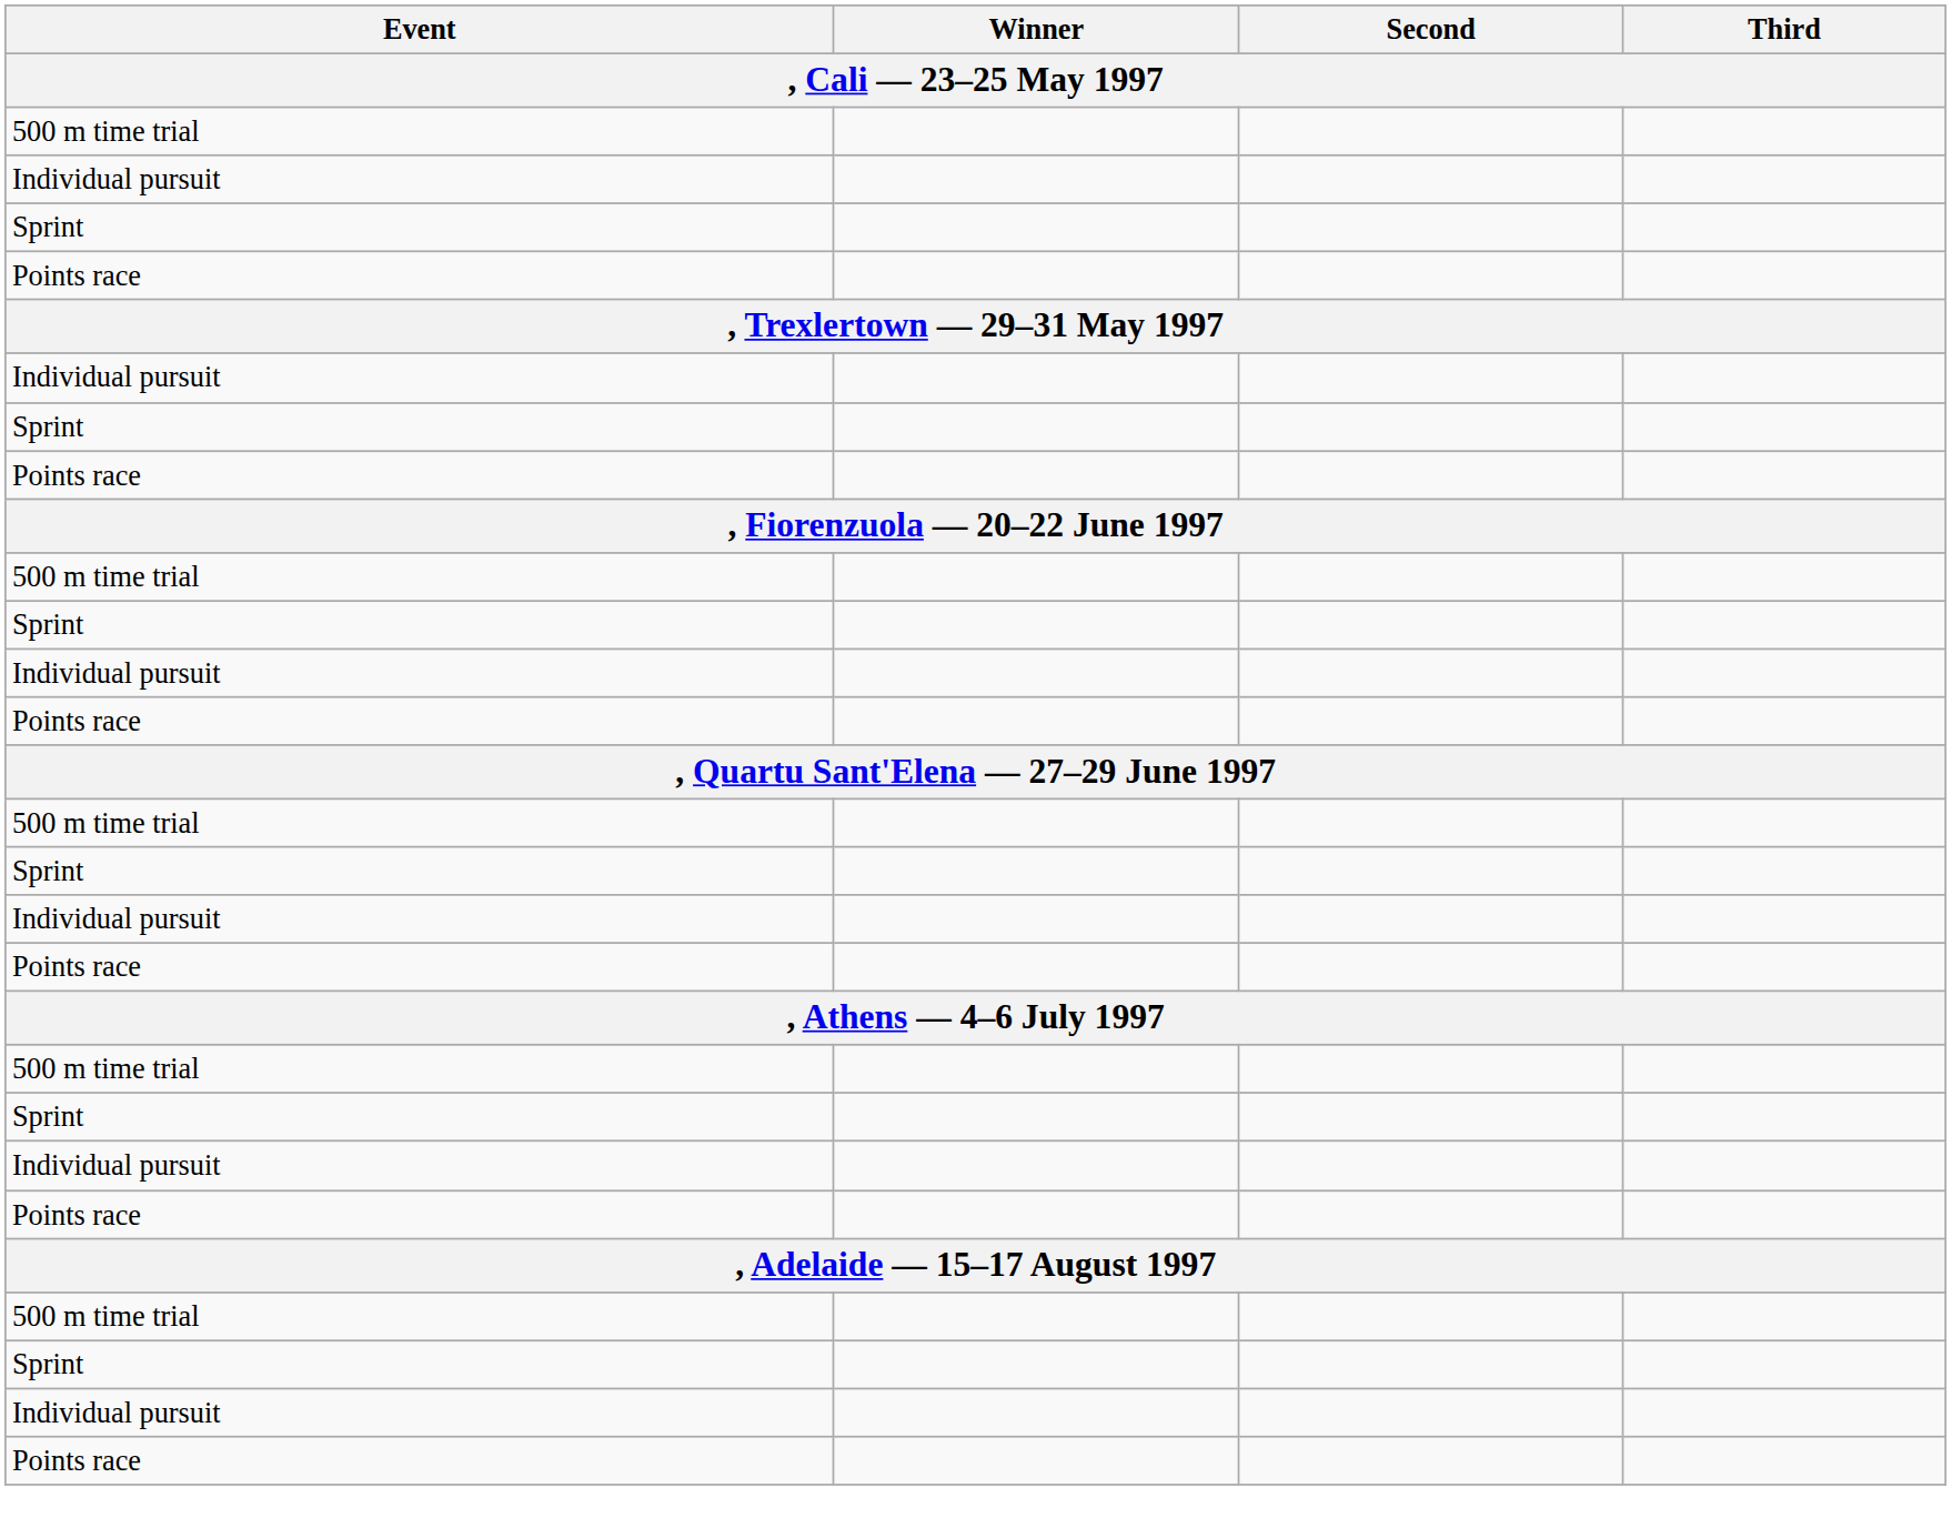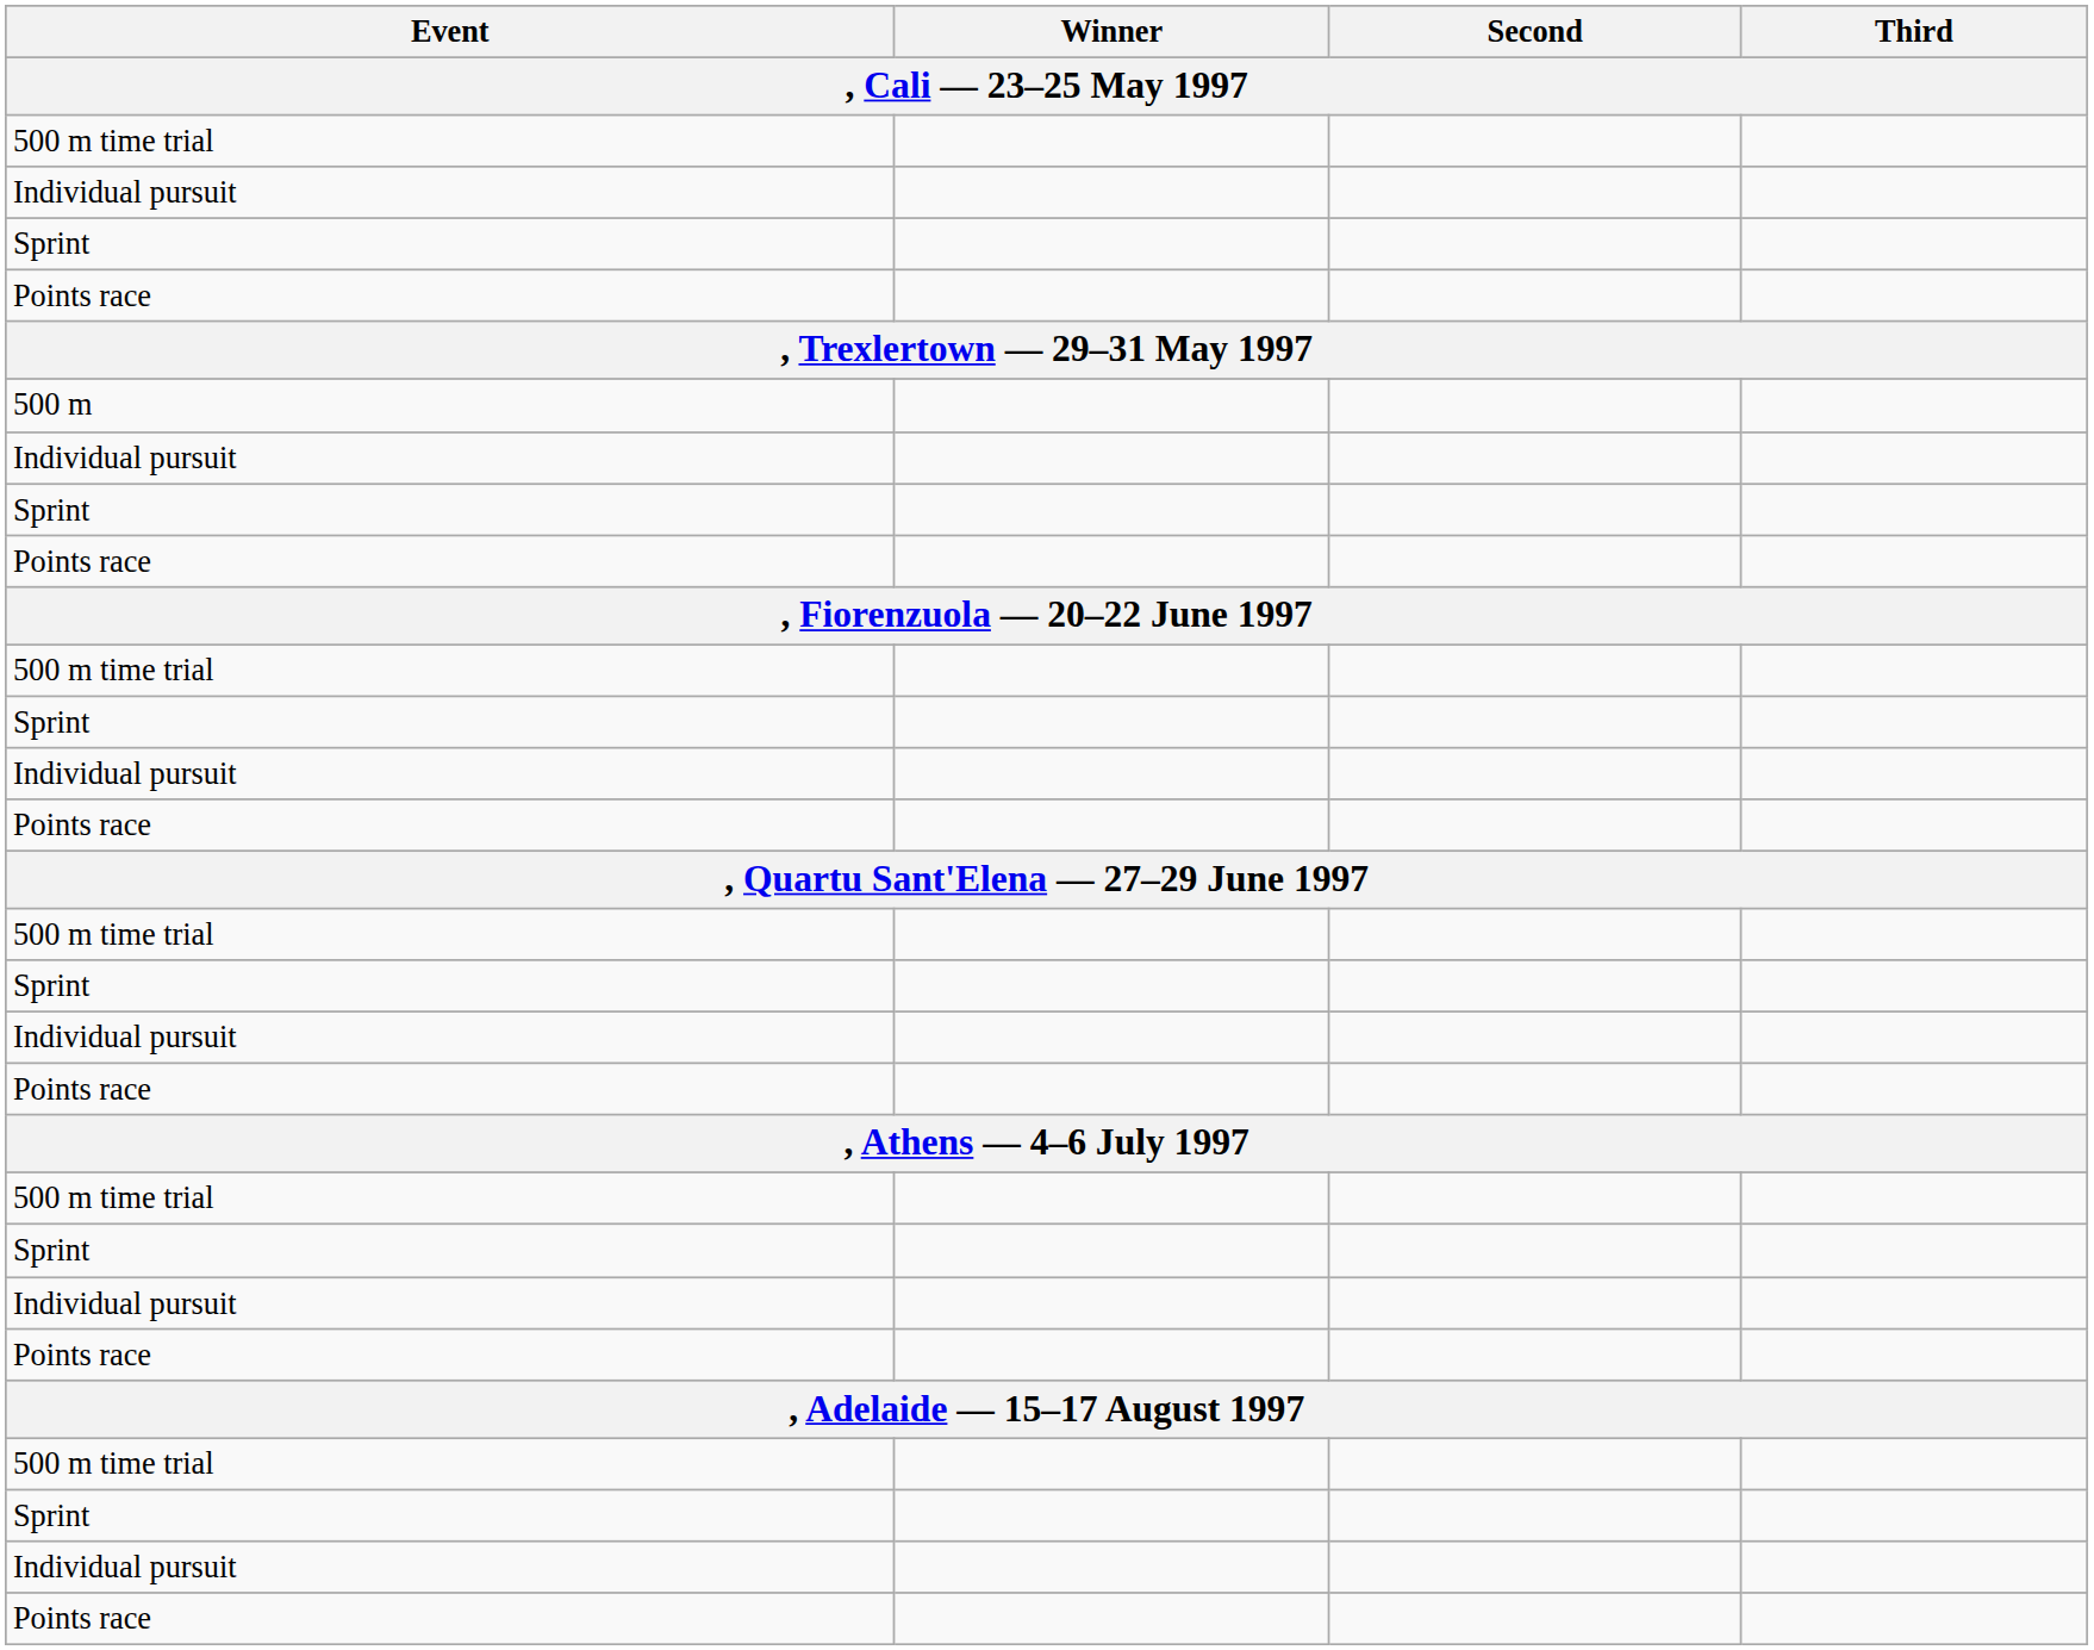 <table class=wikitable style="font-size:95%" width="80%">
 <tr>
 <th>Event</th>
 <th>Winner</th>
 <th>Second</th>
 <th>Third</th>
 </tr>
 <tr>
 <th colspan=4><big>, <a href='#'>Cali</a> — 23–25 May 1997</big></th>
 </tr>
 <tr>
 <td>500 m time trial</td>
 <td></td>
 <td></td>
 <td></td>
 </tr>
 <tr>
 <td>Individual pursuit</td>
 <td></td>
 <td></td>
 <td></td>
 </tr>
 <tr>
 <td>Sprint</td>
 <td></td>
 <td></td>
 <td></td>
 </tr>
 <tr>
 <td>Points race</td>
 <td></td>
 <td></td>
 <td></td>
 </tr>
 <tr>
 <th colspan=4><big>, <a href='#'>Trexlertown</a> — 29–31 May 1997</big></th>
+</tr>
+<tr>
+<td>500 m</td>
+<td></td>
+<td></td>
+<td></td>
 </tr>
 <tr>
 <td>Individual pursuit</td>
 <td></td>
 <td></td>
 <td></td>
 </tr>
 <tr>
 <td>Sprint</td>
 <td></td>
 <td></td>
 <td></td>
 </tr>
 <tr>
 <td>Points race</td>
 <td></td>
 <td></td>
 <td></td>
 </tr>
 <tr>
 <th colspan=4><big>, <a href='#'>Fiorenzuola</a> — 20–22 June 1997</big></th>
 </tr>
 <tr>
 <td>500 m time trial</td>
 <td></td>
 <td></td>
 <td></td>
 </tr>
 <tr>
 <td>Sprint</td>
 <td></td>
 <td></td>
 <td></td>
 </tr>
 <tr>
 <td>Individual pursuit</td>
 <td></td>
 <td></td>
 <td></td>
 </tr>
 <tr>
 <td>Points race</td>
 <td></td>
 <td></td>
 <td></td>
 </tr>
 <tr>
 <th colspan=4><big>, <a href='#'>Quartu Sant'Elena</a> — 27–29 June 1997</big></th>
 </tr>
 <tr>
 <td>500 m time trial</td>
 <td></td>
 <td></td>
 <td></td>
 </tr>
 <tr>
 <td>Sprint</td>
 <td></td>
 <td></td>
 <td></td>
 </tr>
 <tr>
 <td>Individual pursuit</td>
 <td></td>
 <td></td>
 <td></td>
 </tr>
 <tr>
 <td>Points race</td>
 <td></td>
 <td></td>
 <td></td>
 </tr>
 <tr>
 <th colspan=4><big>, <a href='#'>Athens</a> — 4–6 July 1997</big></th>
 </tr>
 <tr>
 <td>500 m time trial</td>
 <td></td>
 <td></td>
 <td></td>
 </tr>
 <tr>
 <td>Sprint</td>
 <td></td>
 <td></td>
 <td></td>
 </tr>
 <tr>
 <td>Individual pursuit</td>
 <td></td>
 <td></td>
 <td></td>
 </tr>
 <tr>
 <td>Points race</td>
 <td></td>
 <td></td>
 <td></td>
 </tr>
 <tr>
 <th colspan=4><big>, <a href='#'>Adelaide</a> — 15–17 August 1997</big></th>
 </tr>
 <tr>
 <td>500 m time trial</td>
 <td></td>
 <td></td>
 <td></td>
 </tr>
 <tr>
 <td>Sprint</td>
 <td></td>
 <td></td>
 <td></td>
 </tr>
 <tr>
 <td>Individual pursuit</td>
 <td></td>
 <td></td>
 <td></td>
 </tr>
 <tr>
 <td>Points race</td>
 <td></td>
 <td></td>
 <td></td>
 </tr>
 </table>
